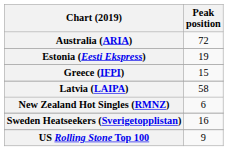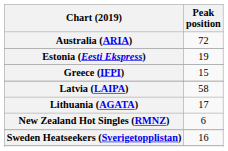 <table class="wikitable sortable plainrowheaders" style="text-align:center">
 <tr>
 <th scope="col">Chart (2019)</th>
 <th scope="col">Peak<br>position</th>
 </tr>
 <tr>
 <th scope="row">Australia (<a href='#'>ARIA</a>)</th>
 <td>72</td>
 </tr>
 <tr>
 </tr>
 <tr>
 </tr>
 <tr>
 <th scope="row">Estonia (<em><a href='#'>Eesti Ekspress</a></em>)</th>
 <td>19</td>
 </tr>
 <tr>
 </tr>
 <tr>
 <th scope="row">Greece (<a href='#'>IFPI</a>)</th>
 <td>15</td>
 </tr>
 <tr>
 </tr>
 <tr>
 </tr>
 <tr>
 <th scope="row">Latvia (<a href='#'>LAIPA</a>)</th>
 <td>58</td>
 </tr>
 <tr>
+<th scope="row">Lithuania (<a href='#'>AGATA</a>)</th>
+<td>17</td>
+</tr>
+<tr>
 <th scope="row">New Zealand Hot Singles (<a href='#'>RMNZ</a>)</th>
 <td>6</td>
 </tr>
 <tr>
 </tr>
 <tr>
 </tr>
 <tr>
 <th scope="row">Sweden Heatseekers (<a href='#'>Sverigetopplistan</a>)</th>
 <td>16</td>
 </tr>
 <tr>
 </tr>
 <tr>
 </tr>
 <tr>
 </tr>
 <tr>
 </tr>
 <tr>
 </tr>
-<tr>
-<th scope="row">US <a href='#'><em>Rolling Stone</em> Top 100</a></th>
-<td>9</td>
-</tr>
 </table>
